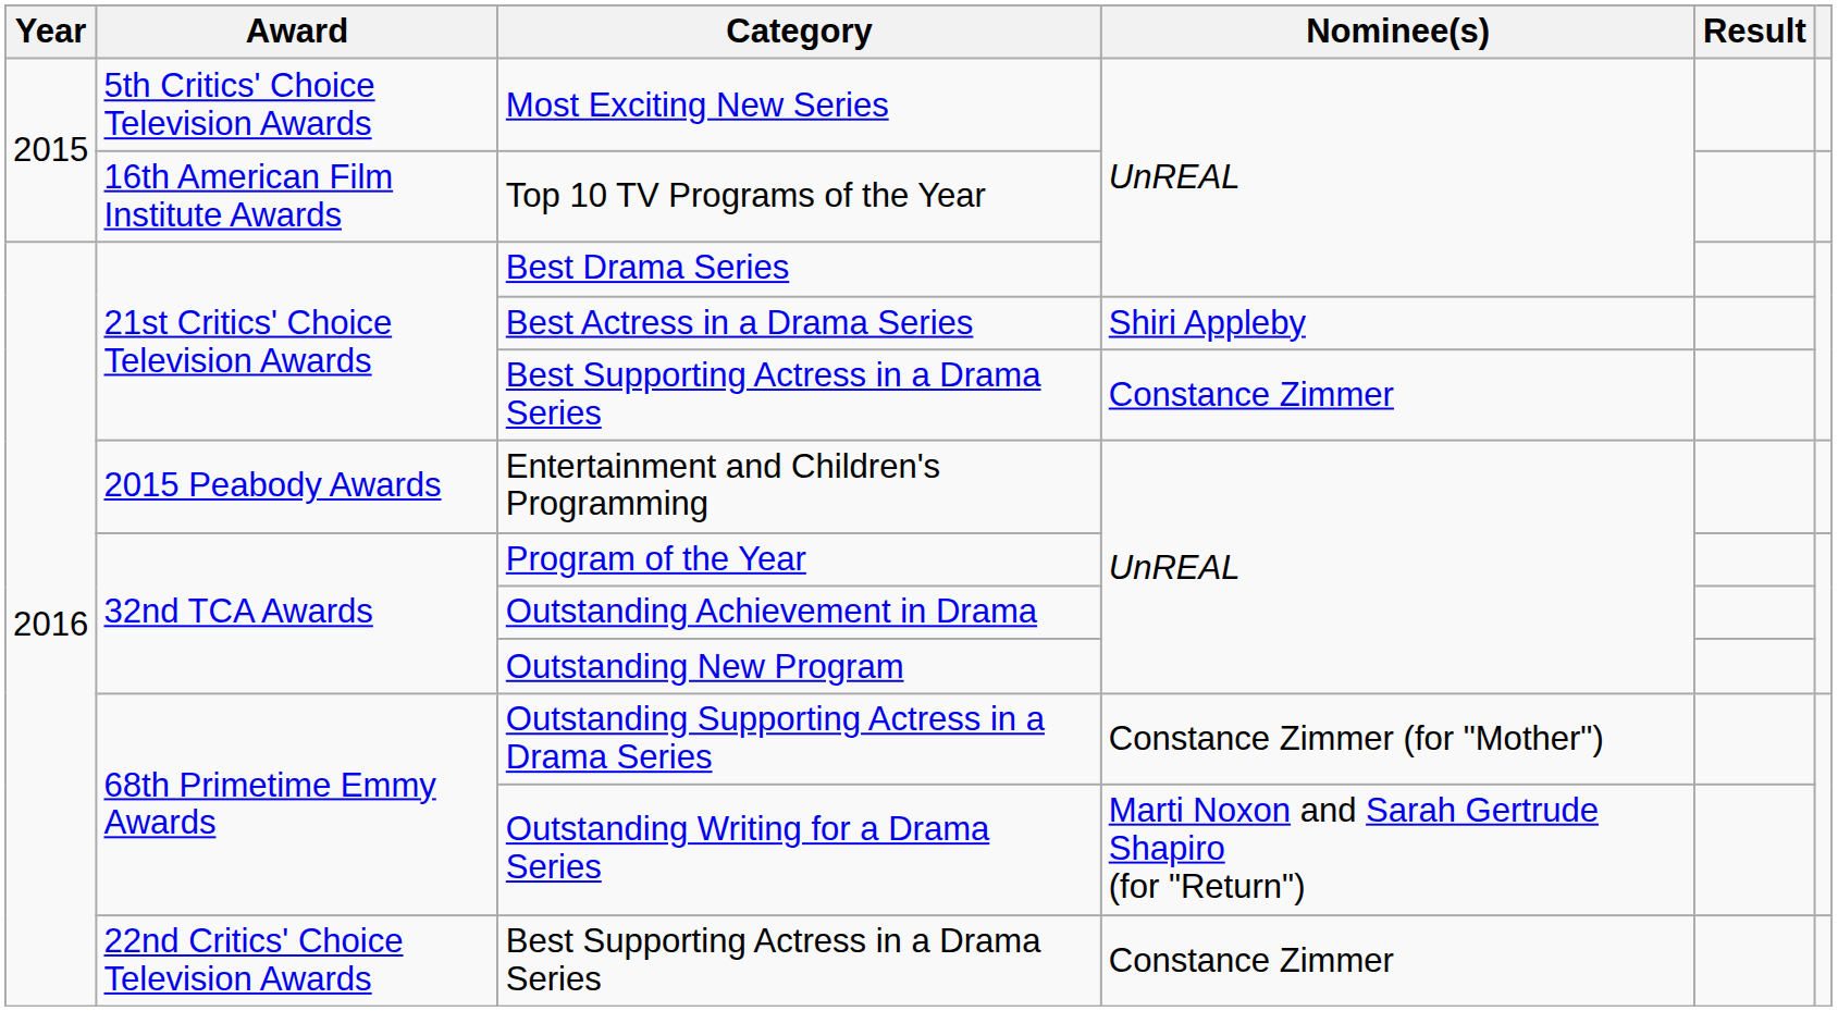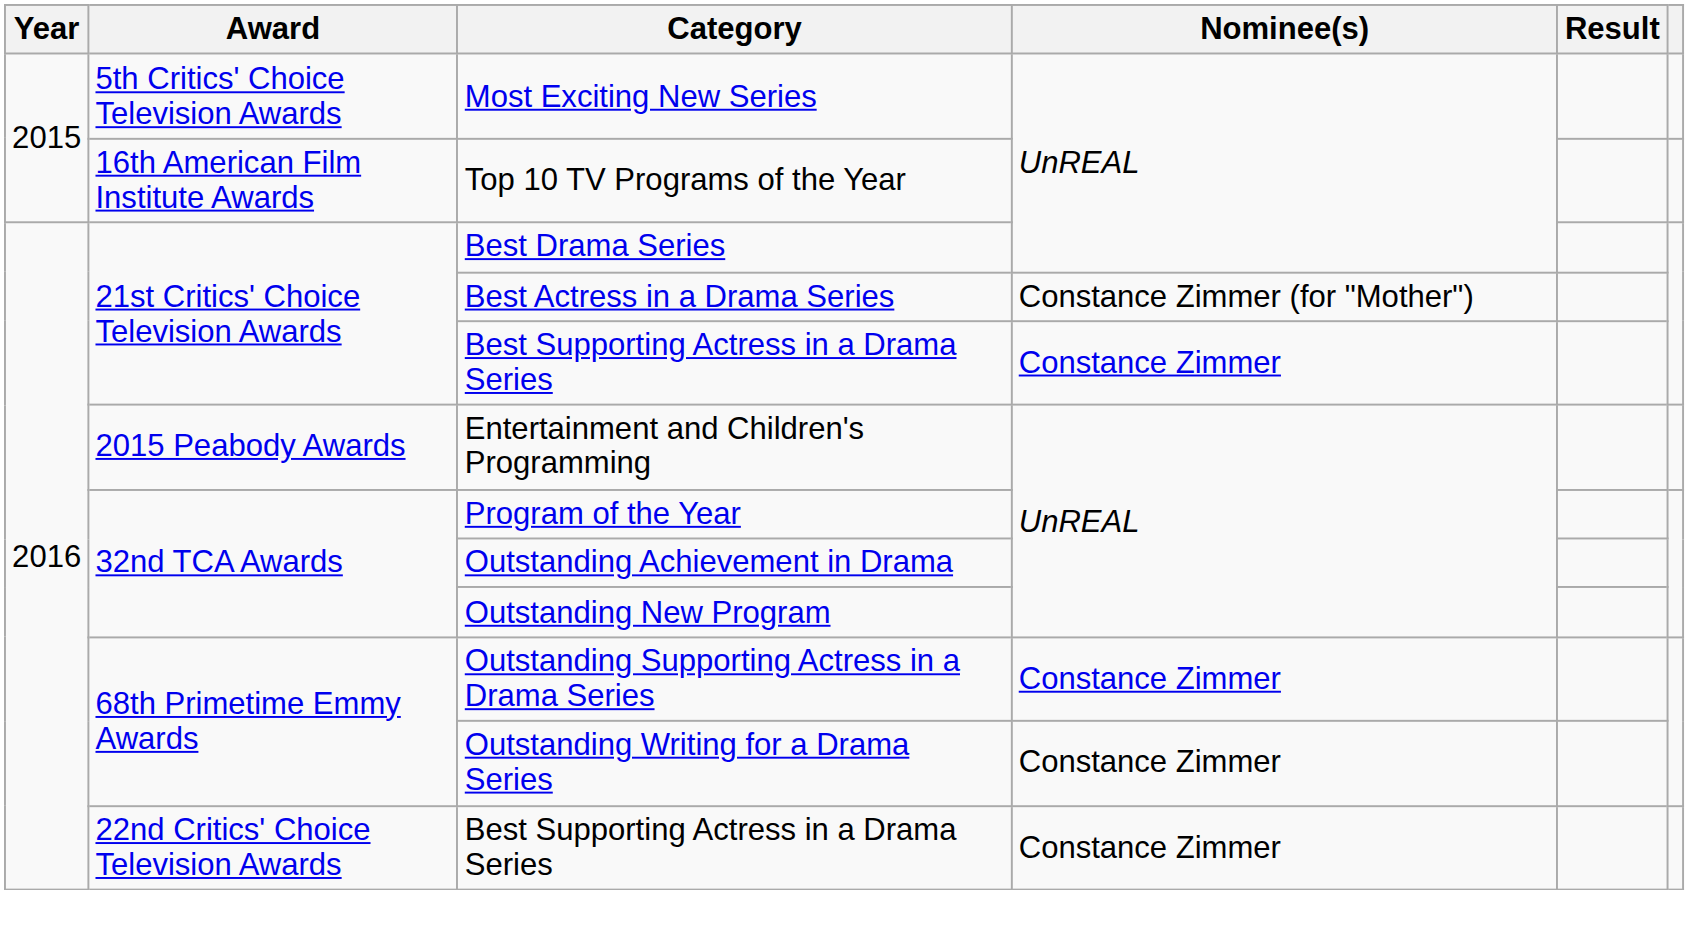 <table class="wikitable sortable" style="width:98%">
 <tr>
 <th scope="col" style="width:3%;">Year</th>
 <th scope="col" style="width:22%;">Award</th>
 <th scope="col" style="width:33%;">Category</th>
 <th>Nominee(s)</th>
 <th scope="col" style="width:6%;">Result</th>
 <th scope="col" class="unsortable" style="width:1%;"></th>
 </tr>
 <tr>
 <td rowspan="2">2015</td>
 <td><a href='#'>5th Critics' Choice Television Awards</a></td>
 <td><a href='#'>Most Exciting New Series</a></td>
 <td rowspan="3"><em>UnREAL</em></td>
 <td></td>
 <td style="text-align:center;"></td>
 </tr>
 <tr>
 <td><a href='#'>16th American Film Institute Awards</a></td>
 <td>Top 10 TV Programs of the Year</td>
 <td></td>
 <td style="text-align:center;"></td>
 </tr>
 <tr>
 <td rowspan="10">2016</td>
 <td rowspan="3"><a href='#'>21st Critics' Choice Television Awards</a></td>
 <td><a href='#'>Best Drama Series</a></td>
 <td></td>
 <td style="text-align:center;" rowspan="3"></td>
 </tr>
 <tr>
 <td><a href='#'>Best Actress in a Drama Series</a></td>
-<td><a href='#'>Shiri Appleby</a></td>
+<td>Constance Zimmer (for "Mother")</td>
 <td></td>
 </tr>
 <tr>
 <td><a href='#'>Best Supporting Actress in a Drama Series</a></td>
 <td><a href='#'>Constance Zimmer</a></td>
 <td></td>
 </tr>
 <tr>
 <td><a href='#'>2015 Peabody Awards</a></td>
 <td>Entertainment and Children's Programming</td>
 <td rowspan="4"><em>UnREAL</em></td>
 <td></td>
 <td style="text-align:center;"></td>
 </tr>
 <tr>
 <td rowspan="3"><a href='#'>32nd TCA Awards</a></td>
 <td><a href='#'>Program of the Year</a></td>
 <td></td>
 <td style="text-align:center;" rowspan="3"></td>
 </tr>
 <tr>
 <td><a href='#'>Outstanding Achievement in Drama</a></td>
 <td></td>
 </tr>
 <tr>
 <td><a href='#'>Outstanding New Program</a></td>
 <td></td>
 </tr>
 <tr>
 <td rowspan="2"><a href='#'>68th Primetime Emmy Awards</a></td>
 <td><a href='#'>Outstanding Supporting Actress in a Drama Series</a></td>
-<td>Constance Zimmer (for "Mother")</td>
+<td><a href='#'>Constance Zimmer</a></td>
 <td></td>
 <td style="text-align:center;" rowspan="2"></td>
 </tr>
 <tr>
 <td><a href='#'>Outstanding Writing for a Drama Series</a></td>
-<td><a href='#'>Marti Noxon</a> and <a href='#'>Sarah Gertrude Shapiro</a><br>(for "Return")</td>
+<td>Constance Zimmer</td>
 <td></td>
 </tr>
 <tr>
 <td><a href='#'>22nd Critics' Choice Television Awards</a></td>
 <td>Best Supporting Actress in a Drama Series</td>
 <td>Constance Zimmer</td>
 <td></td>
 <td style="text-align:center;"></td>
 </tr>
 </table>
